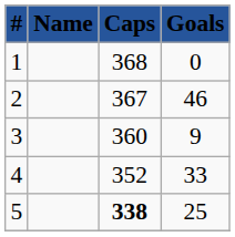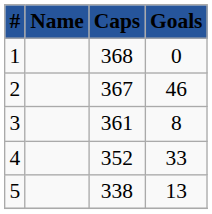 <table class="wikitable" style="text-align:center">
 <tr>
 <th style="background:#26559B;"><span>#</span></th>
 <th style="background:#26559B;"><span>Name</span></th>
 <th style="background:#26559B;"><span>Caps</span></th>
 <th style="background:#26559B;"><span>Goals</span></th>
 </tr>
 <tr>
 <td>1</td>
 <td></td>
 <td>368</td>
 <td>0</td>
 </tr>
 <tr>
 <td>2</td>
 <td></td>
 <td>367</td>
 <td>46</td>
 </tr>
 <tr>
 <td>3</td>
 <td></td>
-<td>360</td>
-<td>9</td>
+<td>361</td>
+<td>8</td>
 </tr>
 <tr>
 <td>4</td>
 <td></td>
 <td>352</td>
 <td>33</td>
 </tr>
 <tr>
 <td>5</td>
 <td></td>
-<td><strong>338</strong></td>
-<td>25</td>
+<td>338</td>
+<td>13</td>
 </tr>
 <tr>
 </tr>
 </table>
